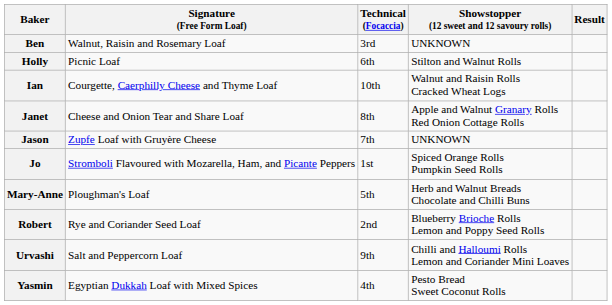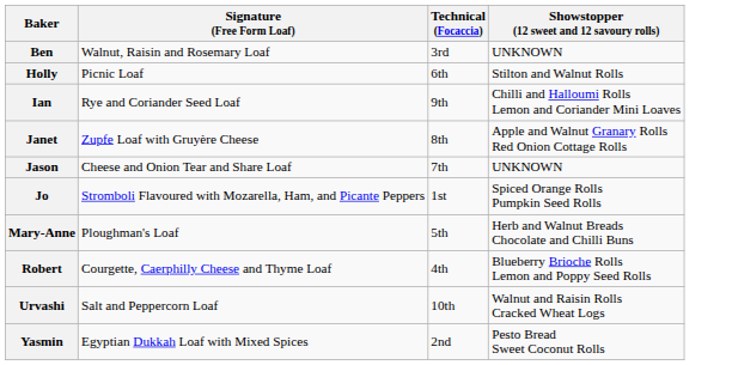 <table class="wikitable sortable col3center sticky-header">
 <tr>
 <th scope="col">Baker</th>
 <th scope="col" class="unsortable">Signature<br><small>(Free Form Loaf)</small></th>
 <th scope="col">Technical<br><small>(<a href='#'>Focaccia</a>)</small></th>
 <th scope="col" class="unsortable">Showstopper<br><small>(12 sweet and 12 savoury rolls)</small></th>
-<th scope="col">Result</th>
 </tr>
 <tr>
 <th scope="row">Ben</th>
 <td>Walnut, Raisin and Rosemary Loaf</td>
 <td>3rd</td>
 <td>UNKNOWN</td>
-<td></td>
 </tr>
 <tr>
 <th scope="row">Holly</th>
 <td>Picnic Loaf</td>
 <td>6th</td>
 <td>Stilton and Walnut Rolls</td>
-<td></td>
 </tr>
 <tr>
 <th scope="row">Ian</th>
-<td>Courgette, <a href='#'>Caerphilly Cheese</a> and Thyme Loaf</td>
-<td>10th</td>
-<td>Walnut and Raisin Rolls<br>Cracked Wheat Logs</td>
-<td></td>
+<td>Rye and Coriander Seed Loaf</td>
+<td>9th</td>
+<td>Chilli and <a href='#'>Halloumi</a> Rolls<br>Lemon and Coriander Mini Loaves</td>
 </tr>
 <tr>
 <th scope="row">Janet</th>
-<td>Cheese and Onion Tear and Share Loaf</td>
+<td><a href='#'>Zupfe</a> Loaf with Gruyère Cheese</td>
 <td>8th</td>
 <td>Apple and Walnut <a href='#'>Granary</a> Rolls<br>Red Onion Cottage Rolls</td>
-<td></td>
 </tr>
 <tr>
 <th scope="row">Jason</th>
-<td><a href='#'>Zupfe</a> Loaf with Gruyère Cheese</td>
+<td>Cheese and Onion Tear and Share Loaf</td>
 <td>7th</td>
 <td>UNKNOWN</td>
-<td></td>
 </tr>
 <tr>
 <th scope="row">Jo</th>
 <td><a href='#'>Stromboli</a> Flavoured with Mozarella, Ham, and <a href='#'>Picante</a> Peppers</td>
 <td>1st</td>
 <td>Spiced Orange Rolls<br>Pumpkin Seed Rolls</td>
-<td></td>
 </tr>
 <tr>
 <th scope="row">Mary-Anne</th>
 <td>Ploughman's Loaf</td>
 <td>5th</td>
 <td>Herb and Walnut Breads<br>Chocolate and Chilli Buns</td>
-<td></td>
 </tr>
 <tr>
 <th scope="row">Robert</th>
-<td>Rye and Coriander Seed Loaf</td>
-<td>2nd</td>
+<td>Courgette, <a href='#'>Caerphilly Cheese</a> and Thyme Loaf</td>
+<td>4th</td>
 <td>Blueberry <a href='#'>Brioche</a> Rolls<br>Lemon and Poppy Seed Rolls</td>
-<td></td>
 </tr>
 <tr>
 <th scope="row">Urvashi</th>
 <td>Salt and Peppercorn Loaf</td>
-<td>9th</td>
-<td>Chilli and <a href='#'>Halloumi</a> Rolls<br>Lemon and Coriander Mini Loaves</td>
-<td></td>
+<td>10th</td>
+<td>Walnut and Raisin Rolls<br>Cracked Wheat Logs</td>
 </tr>
 <tr>
 <th scope="row">Yasmin</th>
 <td>Egyptian <a href='#'>Dukkah</a> Loaf with Mixed Spices</td>
-<td>4th</td>
+<td>2nd</td>
 <td>Pesto Bread<br>Sweet Coconut Rolls</td>
-<td></td>
 </tr>
 </table>
